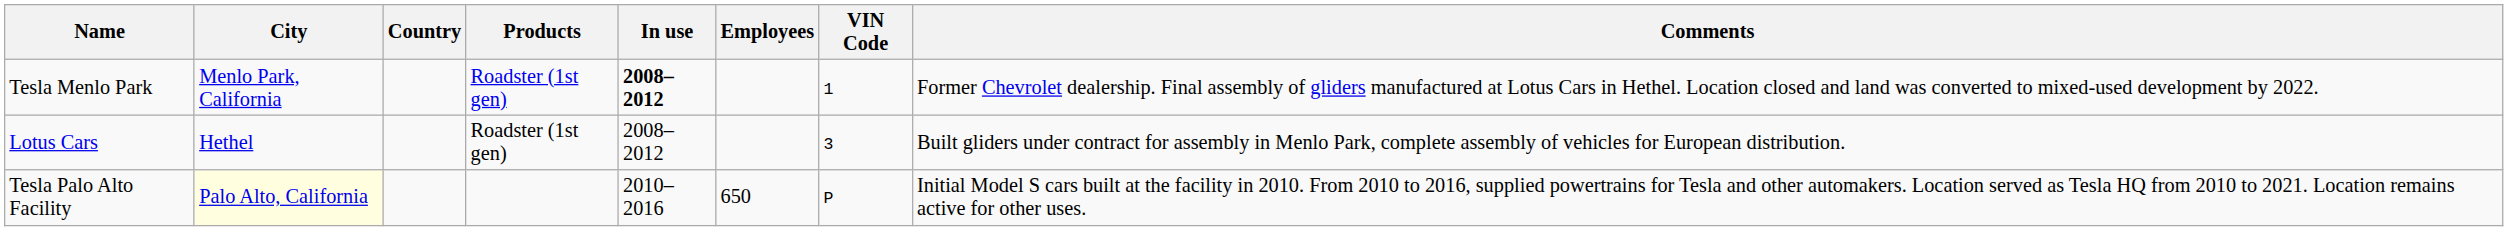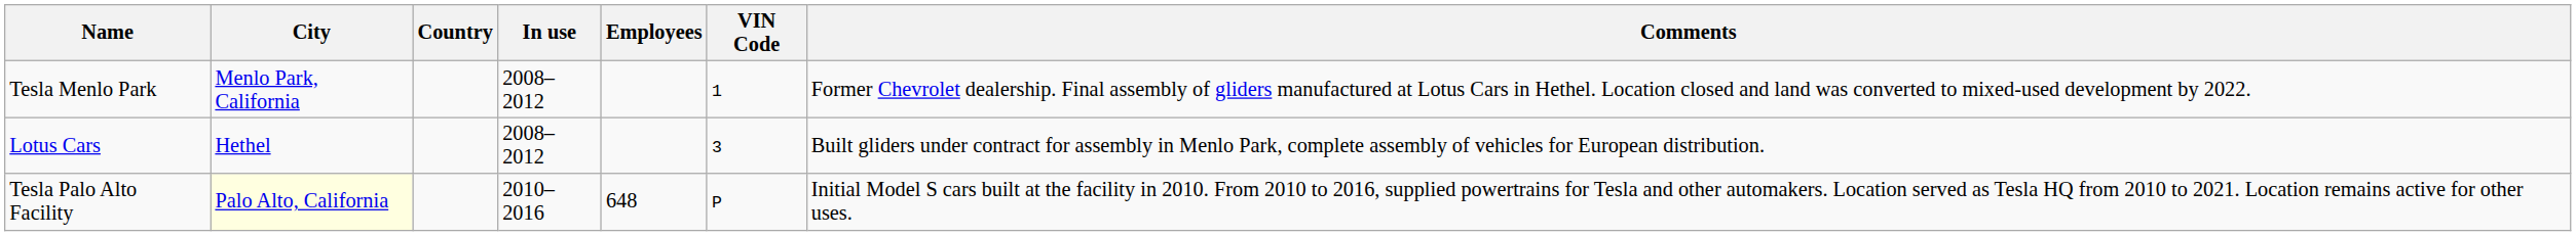 <table class="wikitable sortable">
 <tr>
 <th>Name</th>
 <th>City</th>
 <th>Country</th>
-<th>Products</th>
 <th>In use</th>
 <th>Employees</th>
 <th>VIN Code</th>
 <th>Comments</th>
 </tr>
 <tr>
 <td>Tesla Menlo Park</td>
 <td><a href='#'>Menlo Park, California</a></td>
 <td></td>
-<td><a href='#'>Roadster (1st gen)</a></td>
-<td><strong>2008–2012</strong></td>
+<td>2008–2012</td>
 <td></td>
 <td><code>1</code></td>
 <td>Former <a href='#'>Chevrolet</a> dealership. Final assembly of <a href='#'>gliders</a> manufactured at Lotus Cars in Hethel. Location closed and land was converted to mixed-used development by 2022.</td>
 </tr>
 <tr>
 <td><a href='#'>Lotus Cars</a></td>
 <td><a href='#'>Hethel</a></td>
 <td></td>
-<td>Roadster (1st gen)</td>
 <td>2008–2012</td>
 <td></td>
 <td><code>3</code></td>
 <td>Built gliders under contract for assembly in Menlo Park, complete assembly of vehicles for European distribution.</td>
 </tr>
 <tr>
 <td>Tesla Palo Alto Facility</td>
 <td style="background: lightyellow;"><a href='#'>Palo Alto, California</a></td>
 <td></td>
-<td></td>
 <td>2010–2016</td>
-<td>650</td>
+<td>648</td>
 <td><code>P</code></td>
 <td>Initial Model S cars built at the facility in 2010. From 2010 to 2016, supplied powertrains for Tesla and other automakers. Location served as Tesla HQ from 2010 to 2021. Location remains active for other uses.</td>
 </tr>
 </table>
